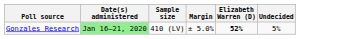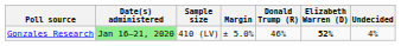 <table class="wikitable" style="font-size:90%;text-align:center;">
 <tr valign=bottom style="font-size:90%;">
 <th>Poll source</th>
 <th>Date(s)<br>administered</th>
 <th>Sample<br>size</th>
 <th>Margin<br></th>
+<th>Donald<br>Trump (R)</th>
 <th>Elizabeth<br>Warren (D)</th>
 <th>Undecided</th>
 </tr>
 <tr>
 <td style="text-align:left;"><a href='#'>Gonzales Research</a></td>
 <td style="background: lightgreen;">Jan 16–21, 2020</td>
 <td>410 (LV)</td>
 <td>± 5.0%</td>
+<td>46%</td>
 <td><strong>52%</strong></td>
-<td>5%</td>
+<td>4%</td>
 </tr>
 </table>
